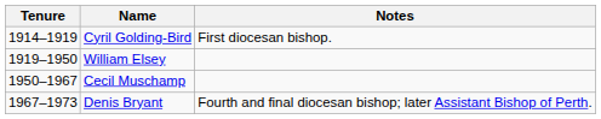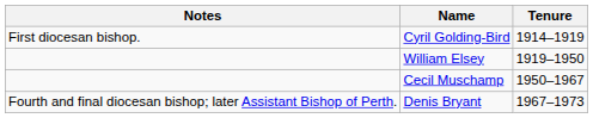 <table class="wikitable">
 <tr>
+<th>Notes</th>
+<th>Name</th>
 <th>Tenure</th>
-<th>Name</th>
-<th>Notes</th>
 </tr>
 <tr>
+<td>First diocesan bishop.</td>
+<td><a href='#'>Cyril Golding-Bird</a></td>
 <td>1914–1919</td>
-<td><a href='#'>Cyril Golding-Bird</a></td>
-<td>First diocesan bishop.</td>
 </tr>
 <tr>
+<td></td>
+<td><a href='#'>William Elsey</a></td>
 <td>1919–1950</td>
-<td><a href='#'>William Elsey</a></td>
-<td></td>
 </tr>
 <tr>
+<td></td>
+<td><a href='#'>Cecil Muschamp</a></td>
 <td>1950–1967</td>
-<td><a href='#'>Cecil Muschamp</a></td>
-<td></td>
 </tr>
 <tr>
+<td>Fourth and final diocesan bishop; later <a href='#'>Assistant Bishop of Perth</a>.</td>
+<td><a href='#'>Denis Bryant</a></td>
 <td>1967–1973</td>
-<td><a href='#'>Denis Bryant</a></td>
-<td>Fourth and final diocesan bishop; later <a href='#'>Assistant Bishop of Perth</a>.</td>
 </tr>
 </table>
